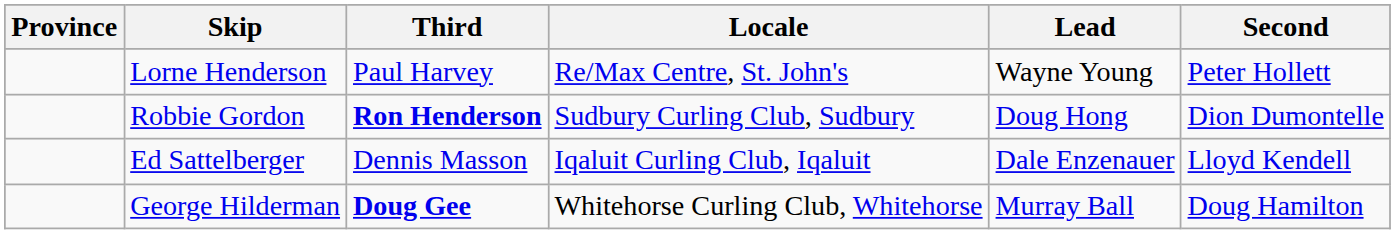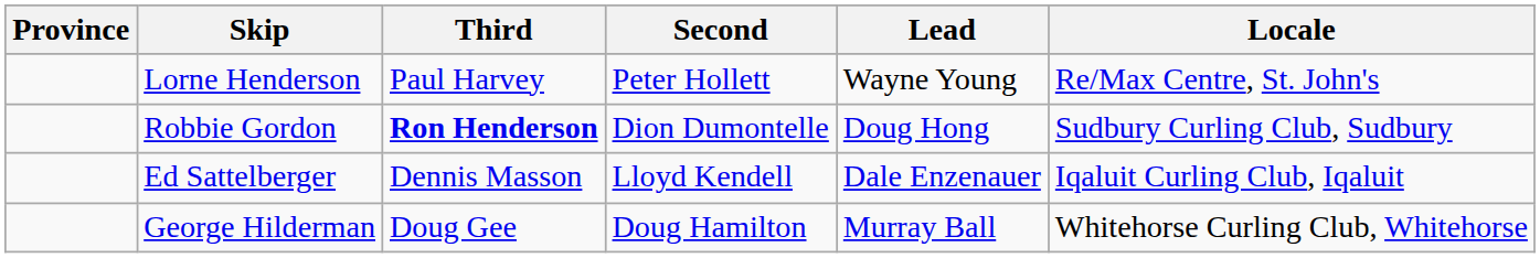 <table class="wikitable">
 <tr>
 <th>Province</th>
 <th>Skip</th>
 <th>Third</th>
+<th>Second</th>
+<th>Lead</th>
 <th>Locale</th>
-<th>Lead</th>
-<th>Second</th>
 </tr>
 <tr>
 <td></td>
 <td><a href='#'>Lorne Henderson</a></td>
 <td><a href='#'>Paul Harvey</a></td>
+<td><a href='#'>Peter Hollett</a></td>
+<td>Wayne Young</td>
 <td><a href='#'>Re/Max Centre</a>, <a href='#'>St. John's</a></td>
-<td>Wayne Young</td>
-<td><a href='#'>Peter Hollett</a></td>
 </tr>
 <tr>
 <td></td>
 <td><a href='#'>Robbie Gordon</a></td>
 <td><strong><a href='#'>Ron Henderson</a></strong></td>
+<td><a href='#'>Dion Dumontelle</a></td>
+<td><a href='#'>Doug Hong</a></td>
 <td><a href='#'>Sudbury Curling Club</a>, <a href='#'>Sudbury</a></td>
-<td><a href='#'>Doug Hong</a></td>
-<td><a href='#'>Dion Dumontelle</a></td>
 </tr>
 <tr>
 <td></td>
 <td><a href='#'>Ed Sattelberger</a></td>
 <td><a href='#'>Dennis Masson</a></td>
+<td><a href='#'>Lloyd Kendell</a></td>
+<td><a href='#'>Dale Enzenauer</a></td>
 <td><a href='#'>Iqaluit Curling Club</a>, <a href='#'>Iqaluit</a></td>
-<td><a href='#'>Dale Enzenauer</a></td>
-<td><a href='#'>Lloyd Kendell</a></td>
 </tr>
 <tr>
 <td></td>
 <td><a href='#'>George Hilderman</a></td>
-<td><strong><a href='#'>Doug Gee</a></strong></td>
+<td><a href='#'>Doug Gee</a></td>
+<td><a href='#'>Doug Hamilton</a></td>
+<td><a href='#'>Murray Ball</a></td>
 <td>Whitehorse Curling Club, <a href='#'>Whitehorse</a></td>
-<td><a href='#'>Murray Ball</a></td>
-<td><a href='#'>Doug Hamilton</a></td>
 </tr>
 </table>
